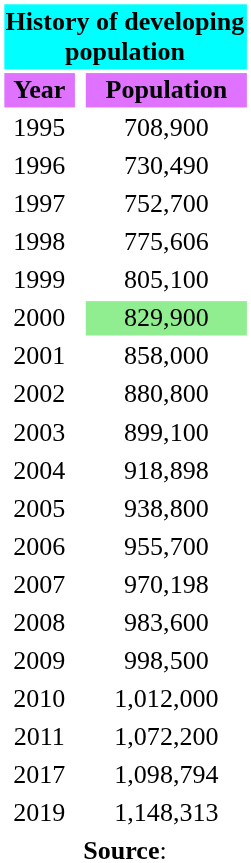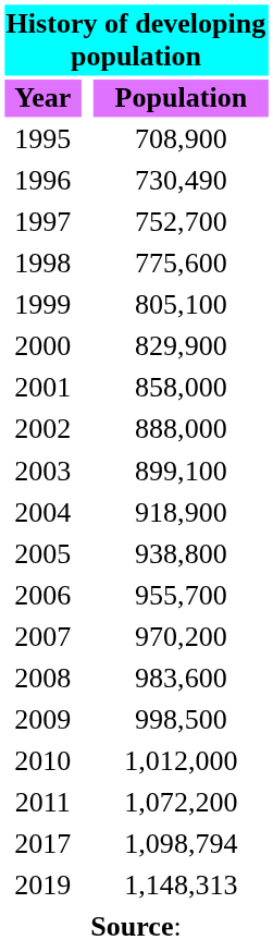 <table class= "toc" style="float: right; font-size:90%; text-align: center; margin:1em; margin-top:0.5em; ">
 <tr>
 <td colspan= "17" style="background:#0ff; "><strong> History of developing </strong> <br> <strong>population</strong></td>
 </tr>
 <tr>
 <td style= "background:#df73ff; "><strong>Year</strong></td>
 <td></td>
 <td style="background:#df73ff; "><strong>Population</strong></td>
 </tr>
 <tr>
 <td>1995</td>
 <td></td>
 <td>708,900</td>
 </tr>
 <tr>
 <td>1996</td>
 <td></td>
 <td>730,490</td>
 </tr>
 <tr>
 <td>1997</td>
 <td></td>
 <td>752,700</td>
 </tr>
 <tr>
 <td>1998</td>
 <td></td>
-<td>775,606</td>
+<td>775,600</td>
 </tr>
 <tr>
 <td>1999</td>
 <td></td>
 <td>805,100</td>
 </tr>
 <tr>
 <td>2000</td>
 <td></td>
-<td style="background: lightgreen;">829,900</td>
+<td>829,900</td>
 </tr>
 <tr>
 <td>2001</td>
 <td></td>
 <td>858,000</td>
 </tr>
 <tr>
 <td>2002</td>
 <td></td>
-<td>880,800</td>
+<td>888,000</td>
 </tr>
 <tr>
 <td>2003</td>
 <td></td>
 <td>899,100</td>
 </tr>
 <tr>
 <td>2004</td>
 <td></td>
-<td>918,898</td>
+<td>918,900</td>
 </tr>
 <tr>
 <td>2005</td>
 <td></td>
 <td>938,800</td>
 </tr>
 <tr>
 <td>2006</td>
 <td></td>
 <td>955,700</td>
 </tr>
 <tr>
 <td>2007</td>
 <td></td>
-<td>970,198</td>
+<td>970,200</td>
 </tr>
 <tr>
 <td>2008</td>
 <td></td>
 <td>983,600</td>
 </tr>
 <tr>
 <td>2009</td>
 <td></td>
 <td>998,500</td>
 </tr>
 <tr>
 <td>2010</td>
 <td></td>
 <td>1,012,000</td>
 </tr>
 <tr>
 <td>2011</td>
 <td></td>
 <td>1,072,200</td>
 </tr>
 <tr>
 <td>2017</td>
 <td></td>
 <td>1,098,794</td>
 </tr>
 <tr>
 <td>2019</td>
 <td></td>
 <td>1,148,313</td>
 </tr>
 <tr>
 <td colspan="17" style="text-align: center"><strong>Source</strong>:</td>
 </tr>
 </table>
